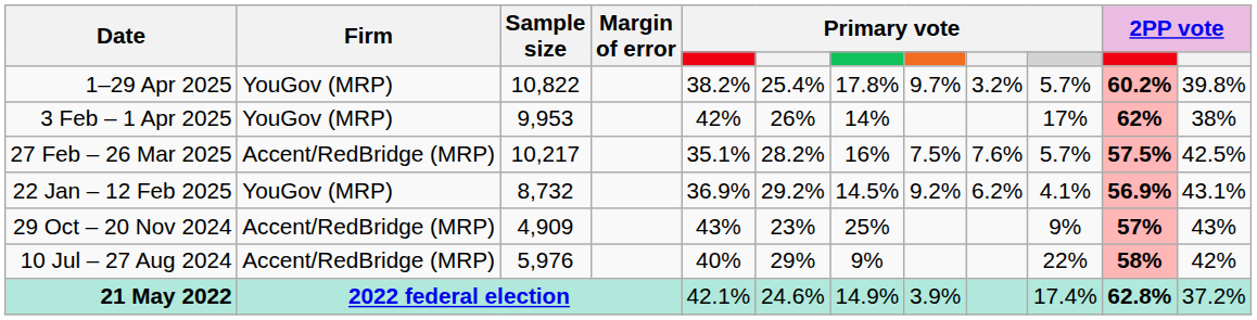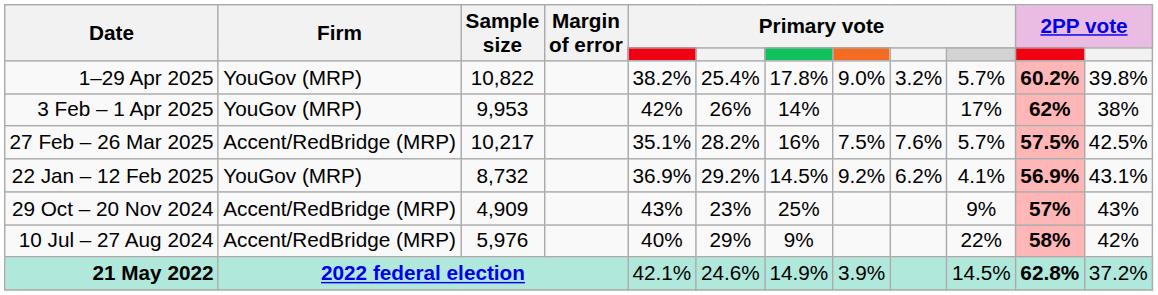 <table class="nowrap wikitable tpl-blanktable" style=text-align:center;font-size:90%>
 <tr>
 <th rowspan=2>Date</th>
 <th rowspan=2>Firm</th>
 <th rowspan=2>Sample<br>size</th>
 <th rowspan=2>Margin<br>of error</th>
 <th colspan=6>Primary vote</th>
 <th colspan=2 class=unsortable style=background:#ebbce3><a href='#'>2PP vote</a></th>
 </tr>
 <tr>
 <th style="background:#F00011"></th>
 <th style=background:></th>
 <th style=background:#10C25B></th>
 <th style=background:#f36c21></th>
 <th style=background:></th>
 <th style=background:lightgray></th>
 <th style="background:#F00011"></th>
 <th style=background:></th>
 </tr>
 <tr>
 <td align=right>1–29 Apr 2025</td>
 <td align=left>YouGov (MRP)</td>
 <td>10,822</td>
 <td></td>
 <td>38.2%</td>
 <td>25.4%</td>
 <td>17.8%</td>
-<td>9.7%</td>
+<td>9.0%</td>
 <td>3.2%</td>
 <td>5.7%</td>
 <th style="background:#FFB6B6">60.2%</th>
 <td>39.8%</td>
 </tr>
 <tr>
 <td align=right>3 Feb – 1 Apr 2025</td>
 <td align=left>YouGov (MRP)</td>
 <td>9,953</td>
 <td></td>
 <td>42%</td>
 <td>26%</td>
 <td>14%</td>
 <td></td>
 <td></td>
 <td>17%</td>
 <th style="background:#FFB6B6">62%</th>
 <td>38%</td>
 </tr>
 <tr>
 <td align=right>27 Feb – 26 Mar 2025</td>
 <td align=left>Accent/RedBridge (MRP)</td>
 <td>10,217</td>
 <td></td>
 <td>35.1%</td>
 <td>28.2%</td>
 <td>16%</td>
 <td>7.5%</td>
 <td>7.6%</td>
 <td>5.7%</td>
 <th style="background:#FFB6B6">57.5%</th>
 <td>42.5%</td>
 </tr>
 <tr>
 <td align=right>22 Jan – 12 Feb 2025</td>
 <td align=left>YouGov (MRP)</td>
 <td>8,732</td>
 <td></td>
 <td>36.9%</td>
 <td>29.2%</td>
 <td>14.5%</td>
 <td>9.2%</td>
 <td>6.2%</td>
 <td>4.1%</td>
 <th style="background:#FFB6B6">56.9%</th>
 <td>43.1%</td>
 </tr>
 <tr>
 <td align=right>29 Oct – 20 Nov 2024</td>
 <td align=left>Accent/RedBridge (MRP)</td>
 <td>4,909</td>
 <td></td>
 <td>43%</td>
 <td>23%</td>
 <td>25%</td>
 <td></td>
 <td></td>
 <td>9%</td>
 <th style="background:#FFB6B6">57%</th>
 <td>43%</td>
 </tr>
 <tr>
 <td align=right>10 Jul – 27 Aug 2024</td>
 <td align=left>Accent/RedBridge (MRP)</td>
 <td>5,976</td>
 <td></td>
 <td>40%</td>
 <td>29%</td>
 <td>9%</td>
 <td></td>
 <td></td>
 <td>22%</td>
 <th style="background:#FFB6B6">58%</th>
 <td>42%</td>
 </tr>
 <tr style="background:#b0e9db">
 <td style="text-align:right" data-sort-value="21-May-2022"><strong>21 May 2022</strong></td>
 <td colspan="3" style="text-align:center"><strong><a href='#'>2022 federal election</a></strong></td>
 <td>42.1%</td>
 <td>24.6%</td>
 <td>14.9%</td>
 <td>3.9%</td>
 <td></td>
-<td>17.4%</td>
+<td>14.5%</td>
 <td><strong>62.8%</strong></td>
 <td>37.2%</td>
 </tr>
 </table>
